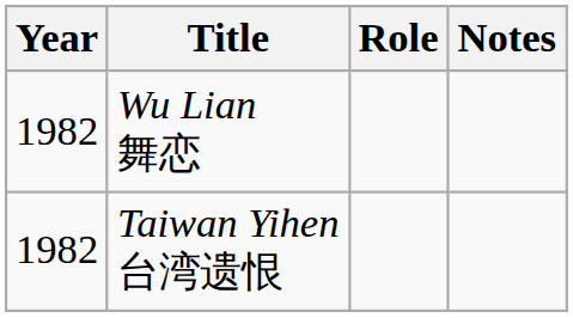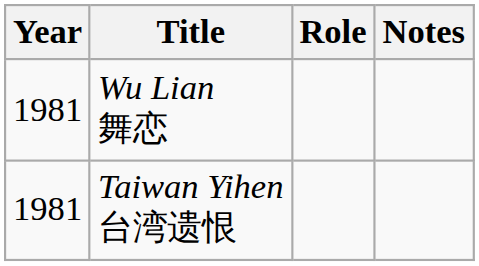 <table class="wikitable sortable">
 <tr>
 <th>Year</th>
 <th>Title</th>
 <th>Role</th>
 <th class="unsortable">Notes</th>
 </tr>
 <tr>
-<td>1982</td>
+<td>1981</td>
 <td><em>Wu Lian</em><br>舞恋</td>
 <td></td>
 <td></td>
 </tr>
 <tr>
-<td>1982</td>
+<td>1981</td>
 <td><em>Taiwan Yihen</em><br>台湾遗恨</td>
 <td></td>
 <td></td>
 </tr>
 </table>
